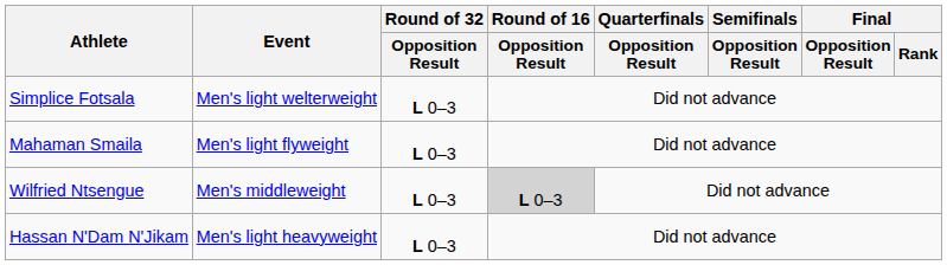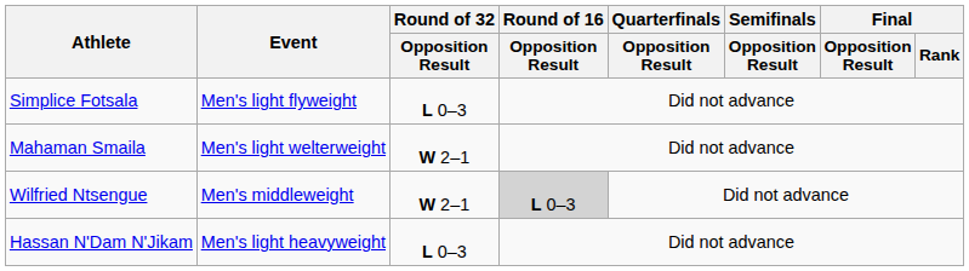 <table class="wikitable" style="font-size:90%">
 <tr>
 <th rowspan="2">Athlete</th>
 <th rowspan="2">Event</th>
 <th>Round of 32</th>
 <th>Round of 16</th>
 <th>Quarterfinals</th>
 <th>Semifinals</th>
 <th colspan=2>Final</th>
 </tr>
 <tr style="font-size:95%">
 <th>Opposition<br>Result</th>
 <th>Opposition<br>Result</th>
 <th>Opposition<br>Result</th>
 <th>Opposition<br>Result</th>
 <th>Opposition<br>Result</th>
 <th>Rank</th>
 </tr>
 <tr align=center>
 <td align=left><a href='#'>Simplice Fotsala</a></td>
-<td align=left><a href='#'>Men's light welterweight</a></td>
+<td align=left><a href='#'>Men's light flyweight</a></td>
 <td><br><strong>L</strong> 0–3</td>
 <td colspan=5>Did not advance</td>
 </tr>
 <tr align=center>
 <td align=left><a href='#'>Mahaman Smaila</a></td>
-<td align=left><a href='#'>Men's light flyweight</a></td>
-<td><br><strong>L</strong> 0–3</td>
+<td align=left><a href='#'>Men's light welterweight</a></td>
+<td><br><strong>W</strong> 2–1</td>
 <td colspan=5>Did not advance</td>
 </tr>
 <tr align=center>
 <td align=left><a href='#'>Wilfried Ntsengue</a></td>
 <td align=left><a href='#'>Men's middleweight</a></td>
-<td><br><strong>L</strong> 0–3</td>
+<td><br><strong>W</strong> 2–1</td>
 <td style="background: lightgrey;"><br><strong>L</strong> 0–3</td>
 <td colspan=4>Did not advance</td>
 </tr>
 <tr align=center>
 <td align=left><a href='#'>Hassan N'Dam N'Jikam</a></td>
 <td align=left><a href='#'>Men's light heavyweight</a></td>
 <td><br><strong>L</strong> 0–3</td>
 <td colspan=5>Did not advance</td>
 </tr>
 </table>
